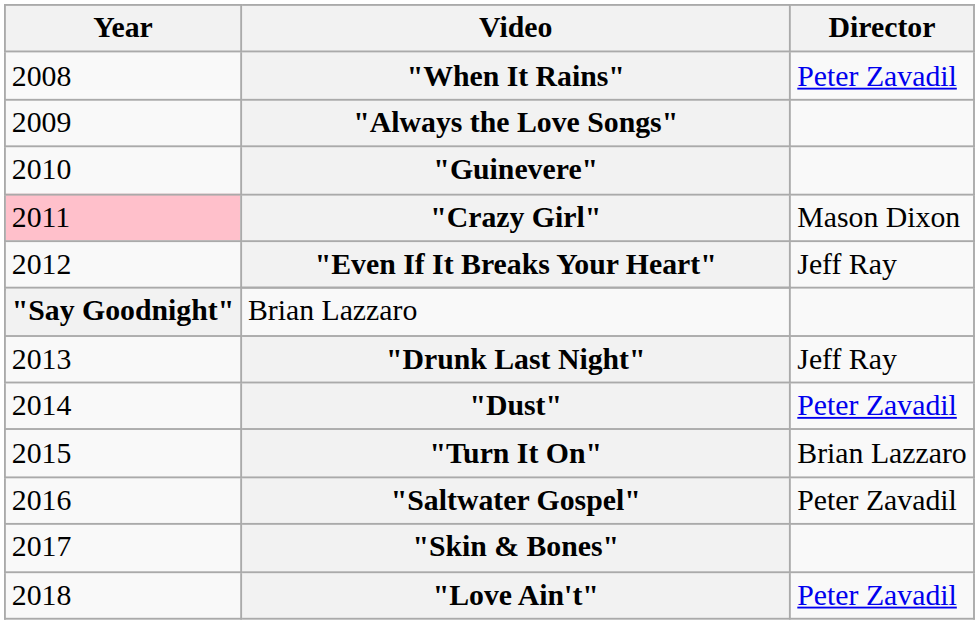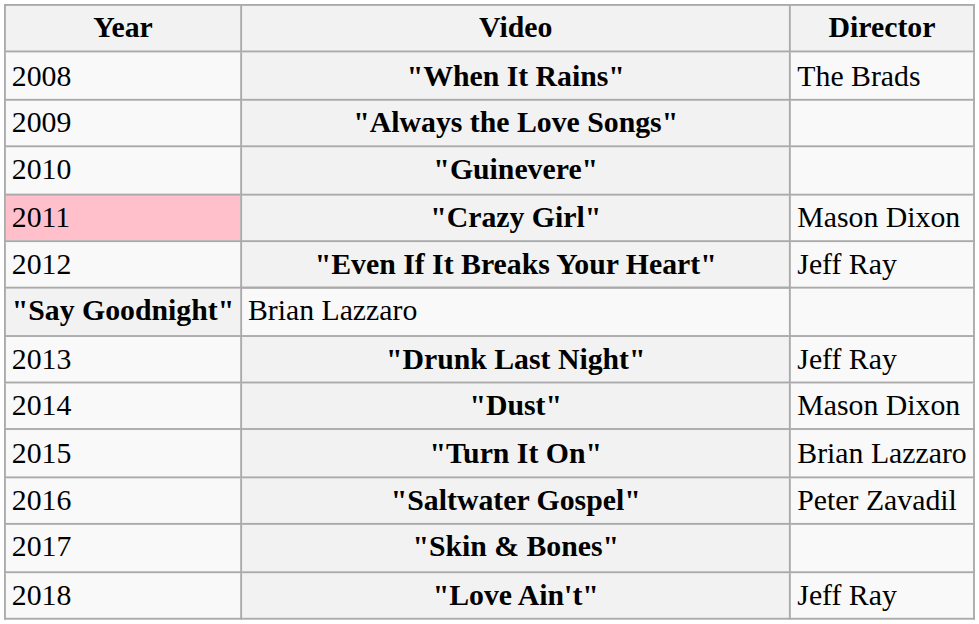 <table class="wikitable plainrowheaders">
 <tr>
 <th>Year</th>
 <th style="width:18em;">Video</th>
 <th>Director</th>
 </tr>
 <tr>
 <td>2008</td>
 <th scope="row">"When It Rains"</th>
-<td><a href='#'>Peter Zavadil</a></td>
+<td>The Brads</td>
 </tr>
 <tr>
 <td>2009</td>
 <th scope="row">"Always the Love Songs"</th>
 <td></td>
 </tr>
 <tr>
 <td>2010</td>
 <th scope="row">"Guinevere"</th>
 <td></td>
 </tr>
 <tr>
 <td style="background: pink;">2011</td>
 <th scope="row">"Crazy Girl"</th>
 <td>Mason Dixon</td>
 </tr>
 <tr>
 <td rowspan="2">2012</td>
 <th scope="row">"Even If It Breaks Your Heart"</th>
 <td>Jeff Ray</td>
 </tr>
 <tr>
 </tr>
 <tr>
 <th scope="row">"Say Goodnight"</th>
 <td>Brian Lazzaro</td>
 </tr>
 <tr>
 <td>2013</td>
 <th scope="row">"Drunk Last Night"</th>
 <td>Jeff Ray</td>
 </tr>
 <tr>
 <td>2014</td>
 <th scope="row">"Dust"</th>
-<td><a href='#'>Peter Zavadil</a></td>
+<td>Mason Dixon</td>
 </tr>
 <tr>
 <td>2015</td>
 <th scope="row">"Turn It On"</th>
 <td>Brian Lazzaro</td>
 </tr>
 <tr>
 <td>2016</td>
 <th scope="row">"Saltwater Gospel"</th>
 <td>Peter Zavadil</td>
 </tr>
 <tr>
 <td>2017</td>
 <th scope="row">"Skin & Bones"</th>
 <td></td>
 </tr>
 <tr>
 <td>2018</td>
 <th scope="row">"Love Ain't"</th>
-<td><a href='#'>Peter Zavadil</a></td>
+<td>Jeff Ray</td>
 </tr>
 </table>
